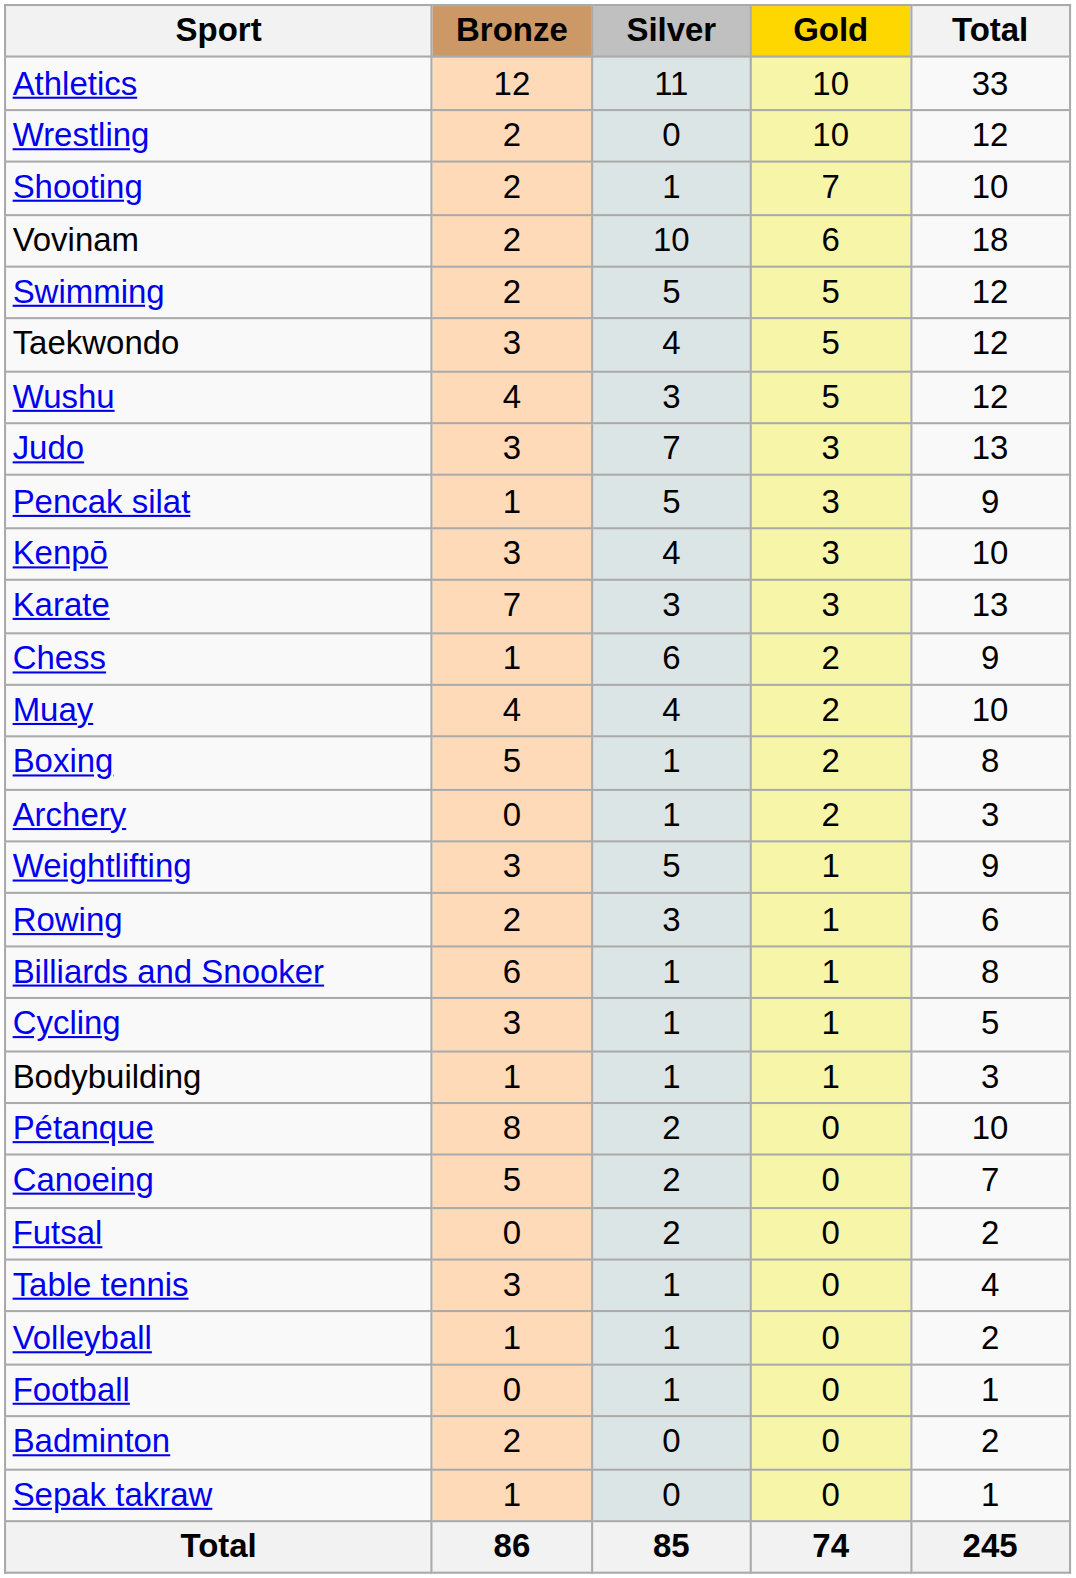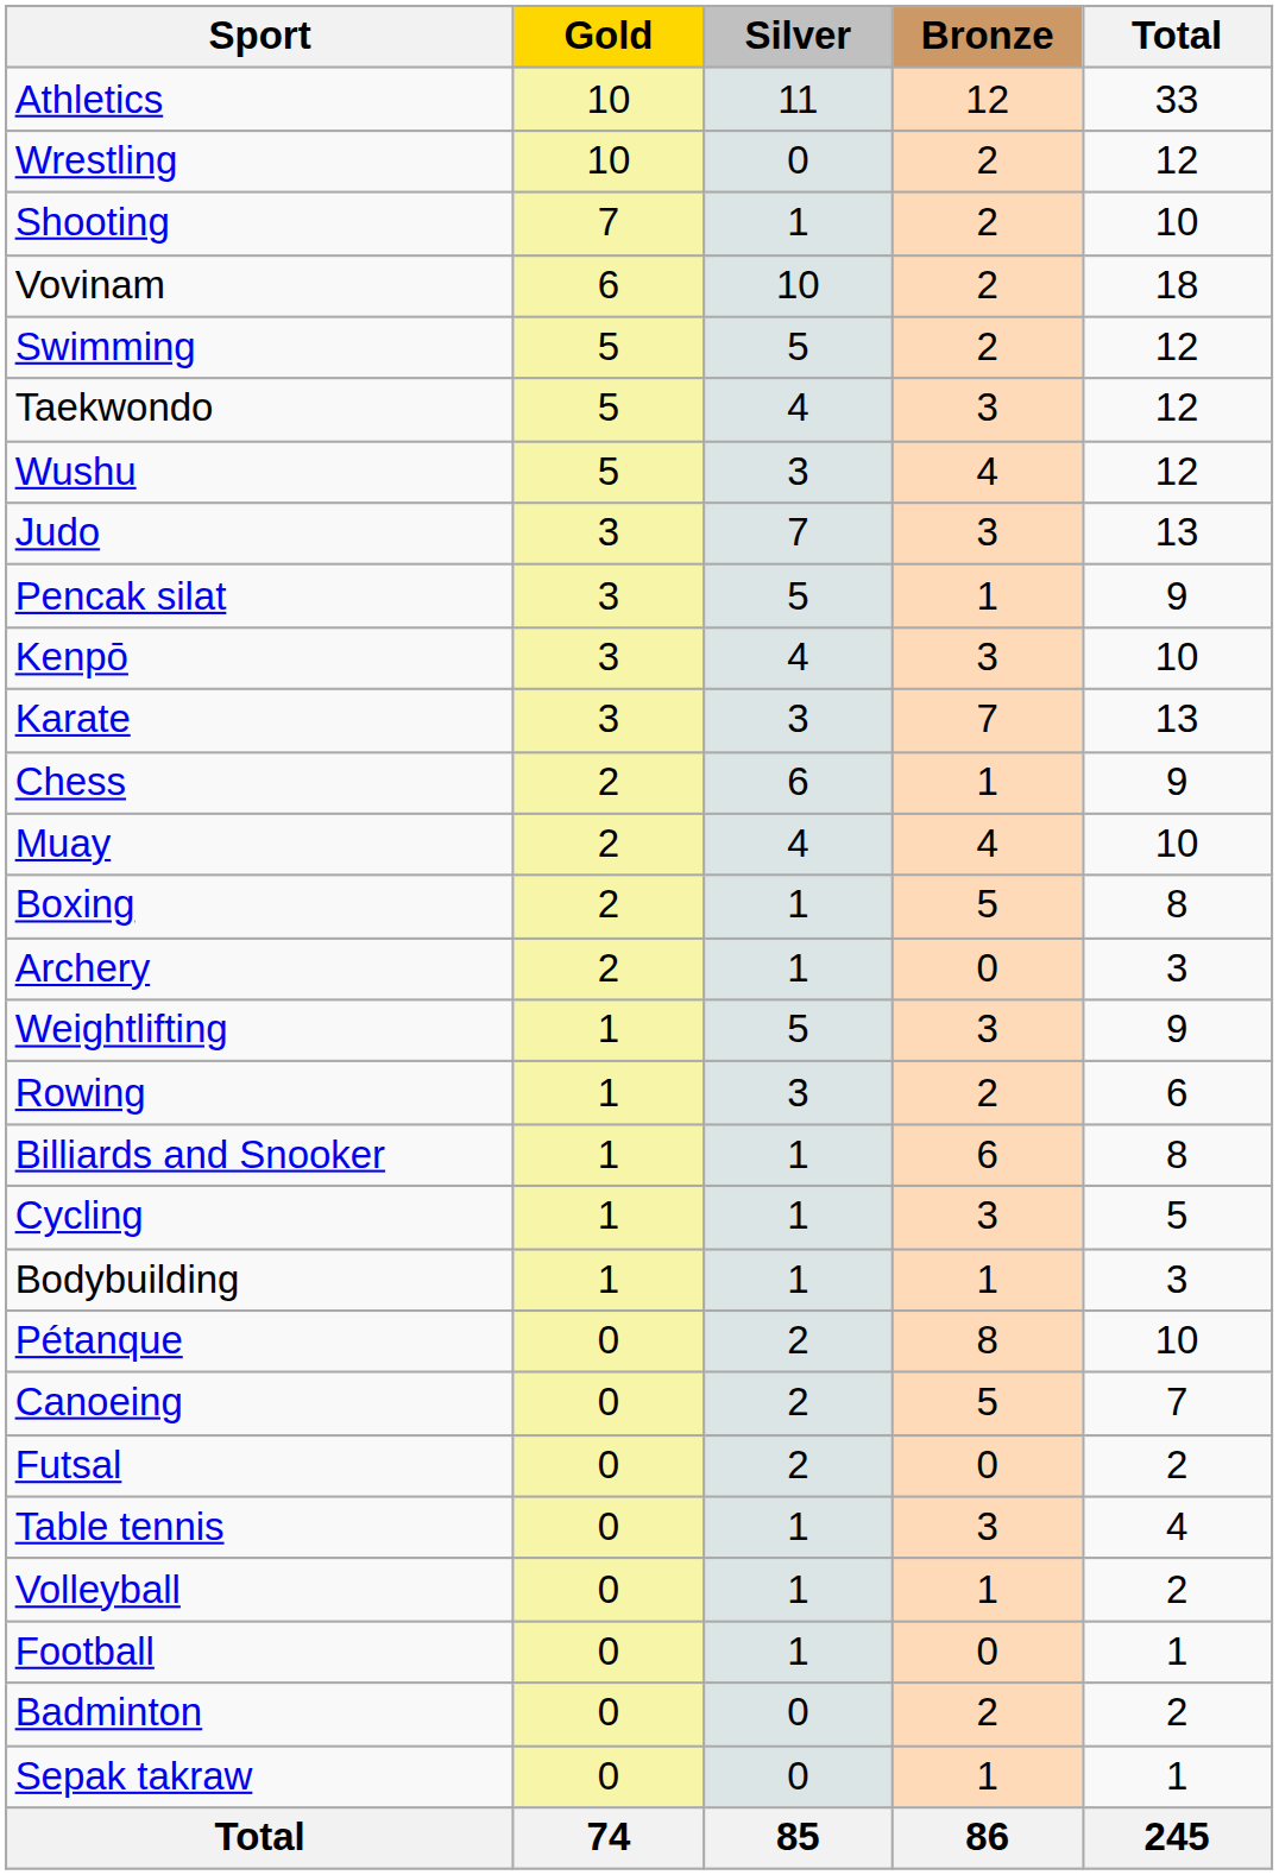 <table class="wikitable sortable" style="text-align:center;">
 <tr>
 <th width=200>Sport</th>
+<td bgcolor=gold width=70><strong>Gold</strong></td>
+<td bgcolor=silver width=70><strong>Silver</strong></td>
 <td bgcolor=#cc9966 width=70><strong>Bronze</strong></td>
-<td bgcolor=silver width=70><strong>Silver</strong></td>
-<td bgcolor=gold width=70><strong>Gold</strong></td>
 <th width=70>Total</th>
 </tr>
 <tr>
 <td align=left><a href='#'>Athletics</a></td>
+<td bgcolor=#f7f6a8>10</td>
+<td bgcolor=#dce5e5>11</td>
 <td bgcolor=#ffdab9>12</td>
-<td bgcolor=#dce5e5>11</td>
-<td bgcolor=#f7f6a8>10</td>
 <td>33</td>
 </tr>
 <tr>
 <td align=left><a href='#'>Wrestling</a></td>
+<td bgcolor=#f7f6a8>10</td>
+<td bgcolor=#dce5e5>0</td>
 <td bgcolor=#ffdab9>2</td>
-<td bgcolor=#dce5e5>0</td>
-<td bgcolor=#f7f6a8>10</td>
 <td>12</td>
 </tr>
 <tr>
 <td align=left><a href='#'>Shooting</a></td>
+<td bgcolor=#f7f6a8>7</td>
+<td bgcolor=#dce5e5>1</td>
 <td bgcolor=#ffdab9>2</td>
-<td bgcolor=#dce5e5>1</td>
-<td bgcolor=#f7f6a8>7</td>
 <td>10</td>
 </tr>
 <tr>
 <td align=left>Vovinam</td>
+<td bgcolor=#f7f6a8>6</td>
+<td bgcolor=#dce5e5>10</td>
 <td bgcolor=#ffdab9>2</td>
-<td bgcolor=#dce5e5>10</td>
-<td bgcolor=#f7f6a8>6</td>
 <td>18</td>
 </tr>
 <tr>
 <td align=left><a href='#'>Swimming</a></td>
+<td bgcolor=#f7f6a8>5</td>
+<td bgcolor=#dce5e5>5</td>
 <td bgcolor=#ffdab9>2</td>
-<td bgcolor=#dce5e5>5</td>
-<td bgcolor=#f7f6a8>5</td>
 <td>12</td>
 </tr>
 <tr>
 <td align=left>Taekwondo</td>
+<td bgcolor=#f7f6a8>5</td>
+<td bgcolor=#dce5e5>4</td>
 <td bgcolor=#ffdab9>3</td>
-<td bgcolor=#dce5e5>4</td>
-<td bgcolor=#f7f6a8>5</td>
 <td>12</td>
 </tr>
 <tr>
 <td align=left><a href='#'>Wushu</a></td>
+<td bgcolor=#f7f6a8>5</td>
+<td bgcolor=#dce5e5>3</td>
 <td bgcolor=#ffdab9>4</td>
-<td bgcolor=#dce5e5>3</td>
-<td bgcolor=#f7f6a8>5</td>
 <td>12</td>
 </tr>
 <tr>
 <td align=left><a href='#'>Judo</a></td>
+<td bgcolor=#f7f6a8>3</td>
+<td bgcolor=#dce5e5>7</td>
 <td bgcolor=#ffdab9>3</td>
-<td bgcolor=#dce5e5>7</td>
-<td bgcolor=#f7f6a8>3</td>
 <td>13</td>
 </tr>
 <tr>
 <td align=left><a href='#'>Pencak silat</a></td>
+<td bgcolor=#f7f6a8>3</td>
+<td bgcolor=#dce5e5>5</td>
 <td bgcolor=#ffdab9>1</td>
-<td bgcolor=#dce5e5>5</td>
-<td bgcolor=#f7f6a8>3</td>
 <td>9</td>
 </tr>
 <tr>
 <td align=left><a href='#'>Kenpō</a></td>
+<td bgcolor=#f7f6a8>3</td>
+<td bgcolor=#dce5e5>4</td>
 <td bgcolor=#ffdab9>3</td>
-<td bgcolor=#dce5e5>4</td>
-<td bgcolor=#f7f6a8>3</td>
 <td>10</td>
 </tr>
 <tr>
 <td align=left><a href='#'>Karate</a></td>
+<td bgcolor=#f7f6a8>3</td>
+<td bgcolor=#dce5e5>3</td>
 <td bgcolor=#ffdab9>7</td>
-<td bgcolor=#dce5e5>3</td>
-<td bgcolor=#f7f6a8>3</td>
 <td>13</td>
 </tr>
 <tr>
 <td align=left><a href='#'>Chess</a></td>
+<td bgcolor=#f7f6a8>2</td>
+<td bgcolor=#dce5e5>6</td>
 <td bgcolor=#ffdab9>1</td>
-<td bgcolor=#dce5e5>6</td>
-<td bgcolor=#f7f6a8>2</td>
 <td>9</td>
 </tr>
 <tr>
 <td align=left><a href='#'>Muay</a></td>
+<td bgcolor=#f7f6a8>2</td>
+<td bgcolor=#dce5e5>4</td>
 <td bgcolor=#ffdab9>4</td>
-<td bgcolor=#dce5e5>4</td>
-<td bgcolor=#f7f6a8>2</td>
 <td>10</td>
 </tr>
 <tr>
 <td align=left><a href='#'>Boxing</a></td>
+<td bgcolor=#f7f6a8>2</td>
+<td bgcolor=#dce5e5>1</td>
 <td bgcolor=#ffdab9>5</td>
-<td bgcolor=#dce5e5>1</td>
-<td bgcolor=#f7f6a8>2</td>
 <td>8</td>
 </tr>
 <tr>
 <td align=left><a href='#'>Archery</a></td>
+<td bgcolor=#f7f6a8>2</td>
+<td bgcolor=#dce5e5>1</td>
 <td bgcolor=#ffdab9>0</td>
-<td bgcolor=#dce5e5>1</td>
-<td bgcolor=#f7f6a8>2</td>
 <td>3</td>
 </tr>
 <tr>
 <td align=left><a href='#'>Weightlifting</a></td>
+<td bgcolor=#f7f6a8>1</td>
+<td bgcolor=#dce5e5>5</td>
 <td bgcolor=#ffdab9>3</td>
-<td bgcolor=#dce5e5>5</td>
-<td bgcolor=#f7f6a8>1</td>
 <td>9</td>
 </tr>
 <tr>
 <td align=left><a href='#'>Rowing</a></td>
+<td bgcolor=#f7f6a8>1</td>
+<td bgcolor=#dce5e5>3</td>
 <td bgcolor=#ffdab9>2</td>
-<td bgcolor=#dce5e5>3</td>
-<td bgcolor=#f7f6a8>1</td>
 <td>6</td>
 </tr>
 <tr>
 <td align=left><a href='#'>Billiards and Snooker</a></td>
+<td bgcolor=#f7f6a8>1</td>
+<td bgcolor=#dce5e5>1</td>
 <td bgcolor=#ffdab9>6</td>
-<td bgcolor=#dce5e5>1</td>
-<td bgcolor=#f7f6a8>1</td>
 <td>8</td>
 </tr>
 <tr>
 <td align=left><a href='#'>Cycling</a></td>
+<td bgcolor=#f7f6a8>1</td>
+<td bgcolor=#dce5e5>1</td>
 <td bgcolor=#ffdab9>3</td>
-<td bgcolor=#dce5e5>1</td>
-<td bgcolor=#f7f6a8>1</td>
 <td>5</td>
 </tr>
 <tr>
 <td align=left>Bodybuilding</td>
+<td bgcolor=#f7f6a8>1</td>
+<td bgcolor=#dce5e5>1</td>
 <td bgcolor=#ffdab9>1</td>
-<td bgcolor=#dce5e5>1</td>
-<td bgcolor=#f7f6a8>1</td>
 <td>3</td>
 </tr>
 <tr>
 <td align=left><a href='#'>Pétanque</a></td>
+<td bgcolor=#f7f6a8>0</td>
+<td bgcolor=#dce5e5>2</td>
 <td bgcolor=#ffdab9>8</td>
-<td bgcolor=#dce5e5>2</td>
-<td bgcolor=#f7f6a8>0</td>
 <td>10</td>
 </tr>
 <tr>
 <td align=left><a href='#'>Canoeing</a></td>
+<td bgcolor=#f7f6a8>0</td>
+<td bgcolor=#dce5e5>2</td>
 <td bgcolor=#ffdab9>5</td>
-<td bgcolor=#dce5e5>2</td>
-<td bgcolor=#f7f6a8>0</td>
 <td>7</td>
 </tr>
 <tr>
 <td align=left><a href='#'>Futsal</a></td>
+<td bgcolor=#f7f6a8>0</td>
+<td bgcolor=#dce5e5>2</td>
 <td bgcolor=#ffdab9>0</td>
-<td bgcolor=#dce5e5>2</td>
-<td bgcolor=#f7f6a8>0</td>
 <td>2</td>
 </tr>
 <tr>
 <td align=left><a href='#'>Table tennis</a></td>
+<td bgcolor=#f7f6a8>0</td>
+<td bgcolor=#dce5e5>1</td>
 <td bgcolor=#ffdab9>3</td>
-<td bgcolor=#dce5e5>1</td>
-<td bgcolor=#f7f6a8>0</td>
 <td>4</td>
 </tr>
 <tr>
 <td align=left><a href='#'>Volleyball</a></td>
+<td bgcolor=#f7f6a8>0</td>
+<td bgcolor=#dce5e5>1</td>
 <td bgcolor=#ffdab9>1</td>
-<td bgcolor=#dce5e5>1</td>
-<td bgcolor=#f7f6a8>0</td>
 <td>2</td>
 </tr>
 <tr>
 <td align=left><a href='#'>Football</a></td>
+<td bgcolor=#f7f6a8>0</td>
+<td bgcolor=#dce5e5>1</td>
 <td bgcolor=#ffdab9>0</td>
-<td bgcolor=#dce5e5>1</td>
-<td bgcolor=#f7f6a8>0</td>
 <td>1</td>
 </tr>
 <tr>
 <td align=left><a href='#'>Badminton</a></td>
+<td bgcolor=#f7f6a8>0</td>
+<td bgcolor=#dce5e5>0</td>
 <td bgcolor=#ffdab9>2</td>
-<td bgcolor=#dce5e5>0</td>
-<td bgcolor=#f7f6a8>0</td>
 <td>2</td>
 </tr>
 <tr>
 <td align=left><a href='#'>Sepak takraw</a></td>
+<td bgcolor=#f7f6a8>0</td>
+<td bgcolor=#dce5e5>0</td>
 <td bgcolor=#ffdab9>1</td>
-<td bgcolor=#dce5e5>0</td>
-<td bgcolor=#f7f6a8>0</td>
 <td>1</td>
 </tr>
 <tr>
 <th>Total</th>
+<th bgcolor=#f7f6a8>74</th>
+<th bgcolor=#dce5e5>85</th>
 <th bgcolor=#ffdab9>86</th>
-<th bgcolor=#dce5e5>85</th>
-<th bgcolor=#f7f6a8>74</th>
 <th>245</th>
 </tr>
 </table>
